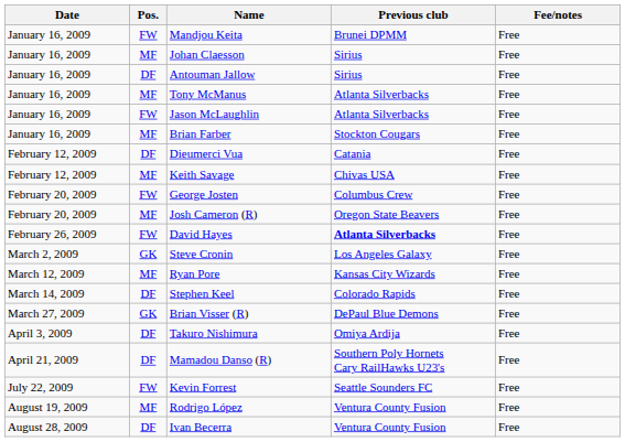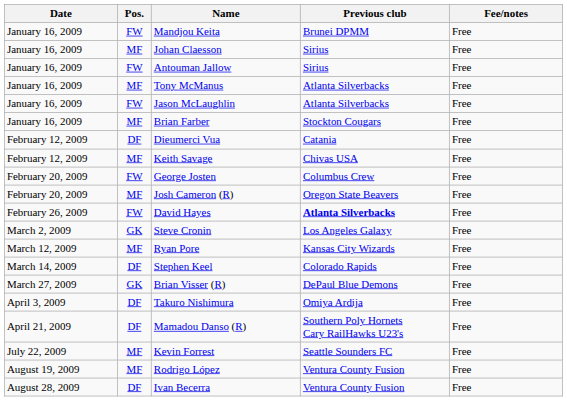 <table class="wikitable" style="font-size: 95%;">
 <tr>
 <th width="150">Date</th>
 <th width="40">Pos.</th>
 <th width="200">Name</th>
 <th width="200">Previous club</th>
 <th width="150">Fee/notes</th>
 </tr>
 <tr>
 <td>January 16, 2009</td>
 <td style="text-align: center;"><a href='#'>FW</a></td>
 <td> <a href='#'>Mandjou Keita</a></td>
 <td> <a href='#'>Brunei DPMM</a></td>
 <td>Free</td>
 </tr>
 <tr>
 <td>January 16, 2009</td>
 <td style="text-align: center;"><a href='#'>MF</a></td>
 <td> <a href='#'>Johan Claesson</a></td>
 <td> <a href='#'>Sirius</a></td>
 <td>Free</td>
 </tr>
 <tr>
 <td>January 16, 2009</td>
-<td style="text-align: center;"><a href='#'>DF</a></td>
+<td style="text-align: center;"><a href='#'>FW</a></td>
 <td> <a href='#'>Antouman Jallow</a></td>
 <td> <a href='#'>Sirius</a></td>
 <td>Free</td>
 </tr>
 <tr>
 <td>January 16, 2009</td>
 <td style="text-align: center;"><a href='#'>MF</a></td>
 <td> <a href='#'>Tony McManus</a></td>
 <td> <a href='#'>Atlanta Silverbacks</a></td>
 <td>Free</td>
 </tr>
 <tr>
 <td>January 16, 2009</td>
 <td style="text-align: center;"><a href='#'>FW</a></td>
 <td> <a href='#'>Jason McLaughlin</a></td>
 <td> <a href='#'>Atlanta Silverbacks</a></td>
 <td>Free</td>
 </tr>
 <tr>
 <td>January 16, 2009</td>
 <td style="text-align: center;"><a href='#'>MF</a></td>
 <td> <a href='#'>Brian Farber</a></td>
 <td> <a href='#'>Stockton Cougars</a></td>
 <td>Free</td>
 </tr>
 <tr>
 <td>February 12, 2009</td>
 <td style="text-align: center;"><a href='#'>DF</a></td>
 <td> <a href='#'>Dieumerci Vua</a></td>
 <td> <a href='#'>Catania</a></td>
 <td>Free</td>
 </tr>
 <tr>
 <td>February 12, 2009</td>
 <td style="text-align: center;"><a href='#'>MF</a></td>
 <td> <a href='#'>Keith Savage</a></td>
 <td> <a href='#'>Chivas USA</a></td>
 <td>Free</td>
 </tr>
 <tr>
 <td>February 20, 2009</td>
 <td style="text-align: center;"><a href='#'>FW</a></td>
 <td> <a href='#'>George Josten</a></td>
 <td> <a href='#'>Columbus Crew</a></td>
 <td>Free</td>
 </tr>
 <tr>
 <td>February 20, 2009</td>
 <td style="text-align: center;"><a href='#'>MF</a></td>
 <td> <a href='#'>Josh Cameron</a> (<a href='#'>R</a>)</td>
 <td> <a href='#'>Oregon State Beavers</a></td>
 <td>Free</td>
 </tr>
 <tr>
 <td>February 26, 2009</td>
 <td style="text-align: center;"><a href='#'>FW</a></td>
 <td> <a href='#'>David Hayes</a></td>
 <td><strong> <a href='#'>Atlanta Silverbacks</a></strong></td>
 <td>Free</td>
 </tr>
 <tr>
 <td>March 2, 2009</td>
 <td style="text-align: center;"><a href='#'>GK</a></td>
 <td> <a href='#'>Steve Cronin</a></td>
 <td> <a href='#'>Los Angeles Galaxy</a></td>
 <td>Free</td>
 </tr>
 <tr>
 <td>March 12, 2009</td>
 <td style="text-align: center;"><a href='#'>MF</a></td>
 <td> <a href='#'>Ryan Pore</a></td>
 <td> <a href='#'>Kansas City Wizards</a></td>
 <td>Free</td>
 </tr>
 <tr>
 <td>March 14, 2009</td>
 <td style="text-align: center;"><a href='#'>DF</a></td>
 <td> <a href='#'>Stephen Keel</a></td>
 <td> <a href='#'>Colorado Rapids</a></td>
 <td>Free</td>
 </tr>
 <tr>
 <td>March 27, 2009</td>
 <td style="text-align: center;"><a href='#'>GK</a></td>
 <td> <a href='#'>Brian Visser</a> (<a href='#'>R</a>)</td>
 <td> <a href='#'>DePaul Blue Demons</a></td>
 <td>Free</td>
 </tr>
 <tr>
 <td>April 3, 2009</td>
 <td style="text-align: center;"><a href='#'>DF</a></td>
 <td> <a href='#'>Takuro Nishimura</a></td>
 <td> <a href='#'>Omiya Ardija</a></td>
 <td>Free</td>
 </tr>
 <tr>
 <td>April 21, 2009</td>
 <td style="text-align: center;"><a href='#'>DF</a></td>
 <td> <a href='#'>Mamadou Danso</a> (<a href='#'>R</a>)</td>
 <td> <a href='#'>Southern Poly Hornets</a><br> <a href='#'>Cary RailHawks U23's</a></td>
 <td>Free</td>
 </tr>
 <tr>
 <td>July 22, 2009</td>
-<td style="text-align: center;"><a href='#'>FW</a></td>
+<td style="text-align: center;"><a href='#'>MF</a></td>
 <td> <a href='#'>Kevin Forrest</a></td>
 <td> <a href='#'>Seattle Sounders FC</a></td>
 <td>Free</td>
 </tr>
 <tr>
 <td>August 19, 2009</td>
 <td style="text-align: center;"><a href='#'>MF</a></td>
 <td> <a href='#'>Rodrigo López</a></td>
 <td> <a href='#'>Ventura County Fusion</a></td>
 <td>Free</td>
 </tr>
 <tr>
 <td>August 28, 2009</td>
 <td style="text-align: center;"><a href='#'>DF</a></td>
 <td> <a href='#'>Ivan Becerra</a></td>
 <td> <a href='#'>Ventura County Fusion</a></td>
 <td>Free</td>
 </tr>
 </table>
